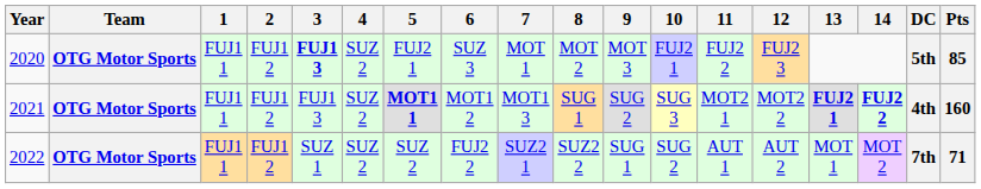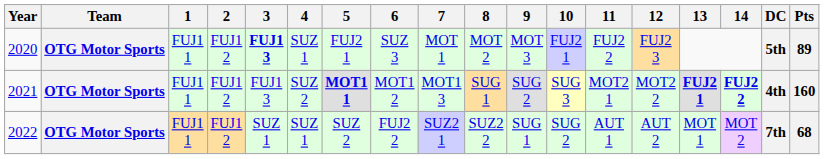 <table class="wikitable" style="text-align:center; font-size:85%">
 <tr>
 <th>Year</th>
 <th>Team</th>
 <th>1</th>
 <th>2</th>
 <th>3</th>
 <th>4</th>
 <th>5</th>
 <th>6</th>
 <th>7</th>
 <th>8</th>
 <th>9</th>
 <th>10</th>
 <th>11</th>
 <th>12</th>
 <th>13</th>
 <th>14</th>
 <th>DC</th>
 <th>Pts</th>
 </tr>
 <tr>
 <td><a href='#'>2020</a></td>
 <th nowrap><a href='#'>OTG Motor Sports</a></th>
 <td style="background:#dfffdf;"><a href='#'>FUJ1<br>1</a><br></td>
 <td style="background:#dfffdf;"><a href='#'>FUJ1<br>2</a><br></td>
 <td style="background:#dfffdf;"><strong><a href='#'>FUJ1<br>3</a><br></strong></td>
-<td style="background:#dfffdf;"><a href='#'>SUZ<br>2</a><br></td>
+<td style="background:#dfffdf;"><a href='#'>SUZ<br>1</a><br></td>
 <td style="background:#dfffdf;"><a href='#'>FUJ2<br>1</a><br></td>
 <td style="background:#dfffdf;"><a href='#'>SUZ<br>3</a><br></td>
 <td style="background:#dfffdf;"><a href='#'>MOT<br>1</a><br></td>
 <td style="background:#dfffdf;"><a href='#'>MOT<br>2</a><br></td>
 <td style="background:#dfffdf;"><a href='#'>MOT<br>3</a><br></td>
 <td style="background:#cfcfff;"><a href='#'>FUJ2<br>1</a><br></td>
 <td style="background:#dfffdf;"><a href='#'>FUJ2<br>2</a><br></td>
 <td style="background:#ffdf9f;"><a href='#'>FUJ2<br>3</a><br></td>
 <td colspan=2></td>
 <th>5th</th>
-<th>85</th>
+<th>89</th>
 </tr>
 <tr>
 <td><a href='#'>2021</a></td>
 <th nowrap><a href='#'>OTG Motor Sports</a></th>
 <td style="background:#dfffdf;"><a href='#'>FUJ1<br>1</a><br></td>
 <td style="background:#dfffdf;"><a href='#'>FUJ1<br>2</a><br></td>
 <td style="background:#dfffdf;"><a href='#'>FUJ1<br>3</a><br></td>
 <td style="background:#dfffdf;"><a href='#'>SUZ<br>2</a><br></td>
 <td style="background:#dfdfdf;"><strong><a href='#'>MOT1<br>1</a></strong><br></td>
 <td style="background:#dfffdf;"><a href='#'>MOT1<br>2</a><br></td>
 <td style="background:#dfffdf;"><a href='#'>MOT1<br>3</a><br></td>
 <td style="background:#ffdf9f;"><a href='#'>SUG<br>1</a><br></td>
 <td style="background:#dfdfdf;"><a href='#'>SUG<br>2</a><br></td>
 <td style="background:#ffffbf;"><a href='#'>SUG<br>3</a><br></td>
 <td style="background:#dfffdf;"><a href='#'>MOT2<br>1</a><br></td>
 <td style="background:#dfffdf;"><a href='#'>MOT2<br>2</a><br></td>
 <td style="background:#dfdfdf;"><strong><a href='#'>FUJ2<br>1</a></strong><br></td>
 <td style="background:#dfffdf;"><strong><a href='#'>FUJ2<br>2</a></strong><br></td>
 <th>4th</th>
 <th>160</th>
 </tr>
 <tr>
 <td><a href='#'>2022</a></td>
 <th nowrap><a href='#'>OTG Motor Sports</a></th>
 <td style="background:#ffdf9f;"><a href='#'>FUJ1<br>1</a><br></td>
 <td style="background:#ffdf9f;"><a href='#'>FUJ1<br>2</a><br></td>
 <td style="background:#dfffdf;"><a href='#'>SUZ<br>1</a><br></td>
-<td style="background:#dfffdf;"><a href='#'>SUZ<br>2</a><br></td>
+<td style="background:#dfffdf;"><a href='#'>SUZ<br>1</a><br></td>
 <td style="background:#dfffdf;"><a href='#'>SUZ<br>2</a><br></td>
 <td style="background:#dfffdf;"><a href='#'>FUJ2<br>2</a><br></td>
 <td style="background:#cfcfff;"><a href='#'>SUZ2<br>1</a><br></td>
 <td style="background:#dfffdf;"><a href='#'>SUZ2<br>2</a><br></td>
 <td style="background:#dfffdf;"><a href='#'>SUG<br>1</a><br></td>
 <td style="background:#dfffdf;"><a href='#'>SUG<br>2</a><br></td>
 <td style="background:#dfffdf;"><a href='#'>AUT<br>1</a><br></td>
 <td style="background:#dfffdf;"><a href='#'>AUT<br>2</a><br></td>
 <td style="background:#dfffdf;"><a href='#'>MOT<br>1</a><br></td>
 <td style="background:#efcfff;"><a href='#'>MOT<br>2</a><br></td>
 <th>7th</th>
-<th>71</th>
+<th>68</th>
 </tr>
 </table>
